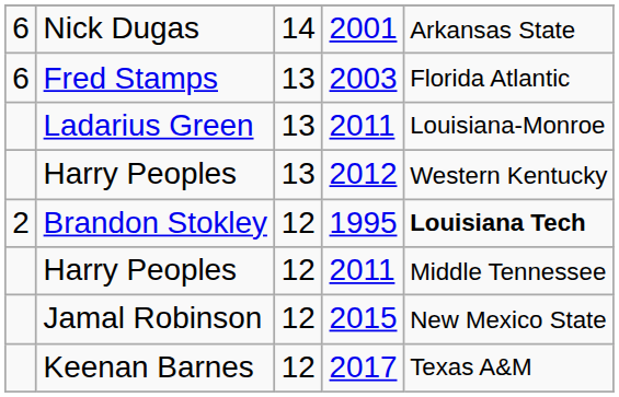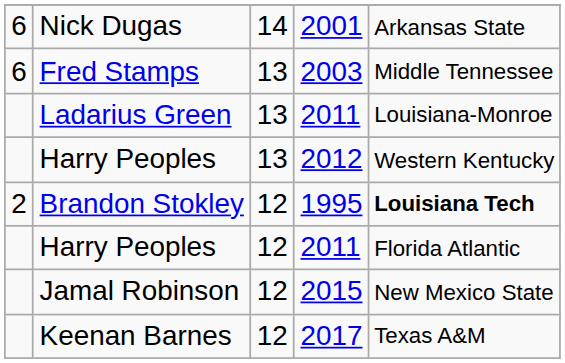 <table class="wikitable">
 <tr>
 </tr>
 <tr>
 <td>6</td>
 <td>Nick Dugas</td>
 <td>14</td>
 <td><a href='#'>2001</a></td>
 <td style="font-size:80%;">Arkansas State</td>
 </tr>
 <tr>
 <td>6</td>
 <td><a href='#'>Fred Stamps</a></td>
 <td>13</td>
 <td><a href='#'>2003</a></td>
-<td style="font-size:80%;">Florida Atlantic</td>
+<td style="font-size:80%;">Middle Tennessee</td>
 </tr>
 <tr>
 <td></td>
 <td><a href='#'>Ladarius Green</a></td>
 <td>13</td>
 <td><a href='#'>2011</a></td>
 <td style="font-size:80%;">Louisiana-Monroe</td>
 </tr>
 <tr>
 <td></td>
 <td>Harry Peoples</td>
 <td>13</td>
 <td><a href='#'>2012</a></td>
 <td style="font-size:80%;">Western Kentucky</td>
 </tr>
 <tr>
 <td>2</td>
 <td><a href='#'>Brandon Stokley</a></td>
 <td>12</td>
 <td><a href='#'>1995</a></td>
 <td style="font-size:80%;"><strong>Louisiana Tech</strong></td>
 </tr>
 <tr>
 <td></td>
 <td>Harry Peoples</td>
 <td>12</td>
 <td><a href='#'>2011</a></td>
-<td style="font-size:80%;">Middle Tennessee</td>
+<td style="font-size:80%;">Florida Atlantic</td>
 </tr>
 <tr>
 <td></td>
 <td>Jamal Robinson</td>
 <td>12</td>
 <td><a href='#'>2015</a></td>
 <td style="font-size:80%;">New Mexico State</td>
 </tr>
 <tr>
 <td></td>
 <td>Keenan Barnes</td>
 <td>12</td>
 <td><a href='#'>2017</a></td>
 <td style="font-size:80%;">Texas A&M</td>
 </tr>
 </table>
